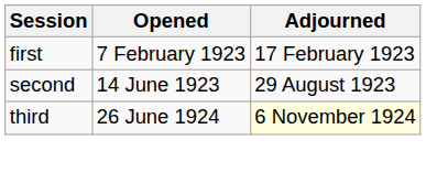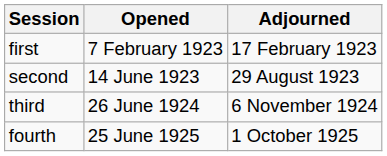 <table class="wikitable">
 <tr>
 <th>Session</th>
 <th>Opened</th>
 <th>Adjourned</th>
 </tr>
 <tr>
 <td>first</td>
 <td>7 February 1923</td>
 <td>17 February 1923</td>
 </tr>
 <tr>
 <td>second</td>
 <td>14 June 1923</td>
 <td>29 August 1923</td>
 </tr>
 <tr>
 <td>third</td>
 <td>26 June 1924</td>
-<td style="background: lightyellow;">6 November 1924</td>
+<td>6 November 1924</td>
+</tr>
+<tr>
+<td>fourth</td>
+<td>25 June 1925</td>
+<td>1 October 1925</td>
 </tr>
 </table>
